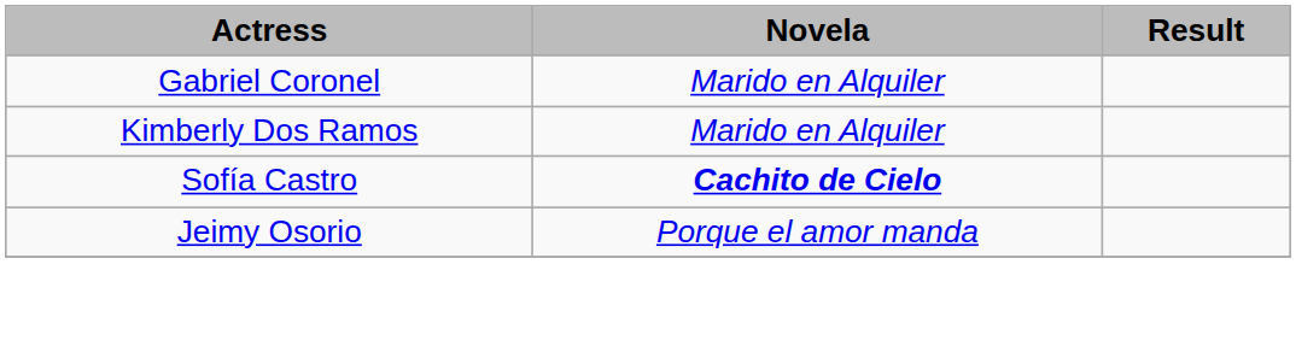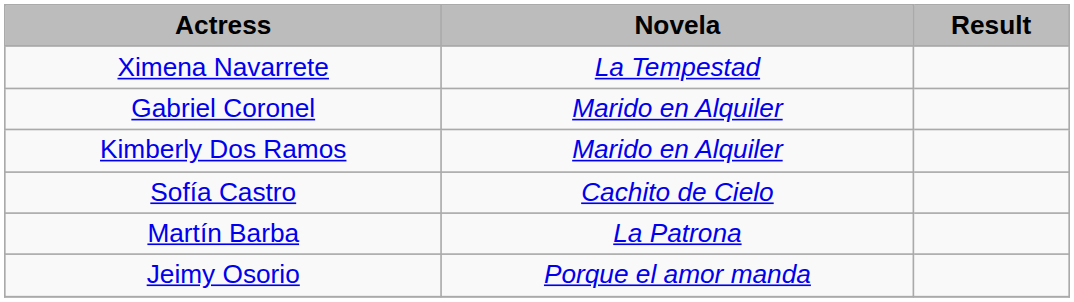 <table class="wikitable" width=650px>
 <tr style="text-align: center; top">
 <th style="background:#bcbcbc;">Actress</th>
 <th style="background:#bcbcbc;">Novela</th>
 <th style="background:#bcbcbc;">Result</th>
+</tr>
+<tr style="text-align: center; top">
+<td><a href='#'>Ximena Navarrete</a></td>
+<td><em><a href='#'>La Tempestad</a></em></td>
+<td></td>
 </tr>
 <tr style="text-align: center; top">
 <td><a href='#'>Gabriel Coronel</a></td>
 <td><em><a href='#'>Marido en Alquiler</a></em></td>
 <td></td>
 </tr>
 <tr style="text-align: center; top">
 <td><a href='#'>Kimberly Dos Ramos</a></td>
 <td><em><a href='#'>Marido en Alquiler</a></em></td>
 <td></td>
 </tr>
 <tr style="text-align: center; top">
 <td><a href='#'>Sofía Castro</a></td>
-<td><strong><em><a href='#'>Cachito de Cielo</a></em></strong></td>
+<td><em><a href='#'>Cachito de Cielo</a></em></td>
+<td></td>
+</tr>
+<tr style="text-align: center; top">
+<td><a href='#'>Martín Barba</a></td>
+<td><em><a href='#'>La Patrona</a></em></td>
 <td></td>
 </tr>
 <tr style="text-align: center; top">
 <td><a href='#'>Jeimy Osorio</a></td>
 <td><em><a href='#'>Porque el amor manda</a></em></td>
 <td></td>
 </tr>
 <tr style="text-align: center; top">
 </tr>
 </table>
